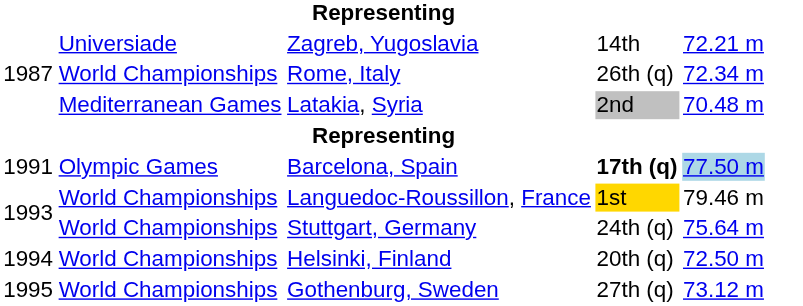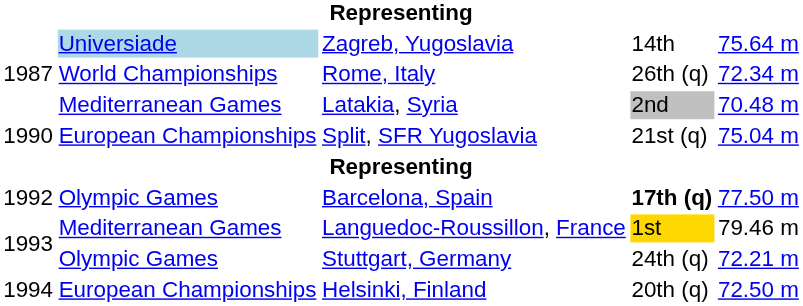 <table>
 <tr>
 <th colspan="5">Representing </th>
 </tr>
 <tr>
 <td rowspan=3>1987</td>
-<td><a href='#'>Universiade</a></td>
+<td style="background: lightblue;"><a href='#'>Universiade</a></td>
 <td><a href='#'>Zagreb, Yugoslavia</a></td>
 <td>14th</td>
-<td><a href='#'>72.21 m</a></td>
+<td><a href='#'>75.64 m</a></td>
 </tr>
 <tr>
 <td><a href='#'>World Championships</a></td>
 <td><a href='#'>Rome, Italy</a></td>
 <td>26th (q)</td>
 <td><a href='#'>72.34 m</a></td>
 </tr>
 <tr>
 <td><a href='#'>Mediterranean Games</a></td>
 <td><a href='#'>Latakia</a>, <a href='#'>Syria</a></td>
 <td bgcolor="silver">2nd</td>
 <td><a href='#'>70.48 m</a></td>
 </tr>
 <tr>
+<td>1990</td>
+<td><a href='#'>European Championships</a></td>
+<td><a href='#'>Split</a>, <a href='#'>SFR Yugoslavia</a></td>
+<td>21st (q)</td>
+<td><a href='#'>75.04 m</a></td>
+</tr>
+<tr>
 <th colspan="5">Representing </th>
 </tr>
 <tr>
-<td>1991</td>
+<td>1992</td>
 <td><a href='#'>Olympic Games</a></td>
 <td><a href='#'>Barcelona, Spain</a></td>
 <td><strong>17th (q)</strong></td>
-<td style="background: lightblue;"><a href='#'>77.50 m</a></td>
+<td><a href='#'>77.50 m</a></td>
 </tr>
 <tr>
 <td rowspan=2>1993</td>
-<td><a href='#'>World Championships</a></td>
+<td><a href='#'>Mediterranean Games</a></td>
 <td><a href='#'>Languedoc-Roussillon</a>, <a href='#'>France</a></td>
 <td bgcolor="gold">1st</td>
 <td>79.46 m</td>
 </tr>
 <tr>
-<td><a href='#'>World Championships</a></td>
+<td><a href='#'>Olympic Games</a></td>
 <td><a href='#'>Stuttgart, Germany</a></td>
 <td>24th (q)</td>
-<td><a href='#'>75.64 m</a></td>
+<td><a href='#'>72.21 m</a></td>
 </tr>
 <tr>
 <td>1994</td>
-<td><a href='#'>World Championships</a></td>
+<td><a href='#'>European Championships</a></td>
 <td><a href='#'>Helsinki, Finland</a></td>
 <td>20th (q)</td>
 <td><a href='#'>72.50 m</a></td>
 </tr>
-<tr>
-<td>1995</td>
-<td><a href='#'>World Championships</a></td>
-<td><a href='#'>Gothenburg, Sweden</a></td>
-<td>27th (q)</td>
-<td><a href='#'>73.12 m</a></td>
-</tr>
 </table>
